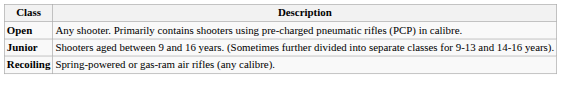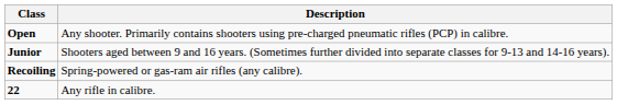 <table class="wikitable">
 <tr>
 <th>Class</th>
 <th>Description</th>
 </tr>
 <tr>
 <td><strong>Open</strong></td>
 <td>Any shooter. Primarily contains shooters using pre-charged pneumatic rifles (PCP) in  calibre.</td>
 </tr>
 <tr>
 <td><strong>Junior</strong></td>
 <td>Shooters aged between 9 and 16 years. (Sometimes further divided into separate classes for 9-13 and 14-16 years).</td>
 </tr>
 <tr>
 <td><strong>Recoiling</strong></td>
 <td>Spring-powered or gas-ram air rifles (any calibre).</td>
 </tr>
+<tr>
+<td><strong>22</strong></td>
+<td>Any rifle in  calibre.</td>
+</tr>
 </table>
